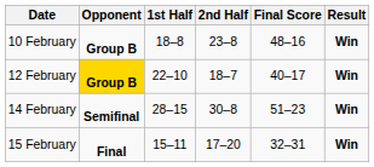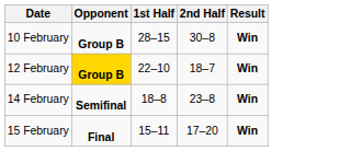 <table class="wikitable" style="text-align:center;">
 <tr>
 <th>Date</th>
 <th>Opponent</th>
 <th>1st Half</th>
 <th>2nd Half</th>
-<th>Final Score</th>
 <th>Result</th>
 </tr>
 <tr>
 <td>10 February</td>
 <td><br><strong>Group B</strong></td>
-<td>18–8</td>
-<td>23–8</td>
-<td>48–16</td>
+<td>28–15</td>
+<td>30–8</td>
 <td><strong>Win</strong></td>
 </tr>
 <tr>
 <td>12 February</td>
 <td style="background: gold;"><br><strong>Group B</strong></td>
 <td>22–10</td>
 <td>18–7</td>
-<td>40–17</td>
 <td><strong>Win</strong></td>
 </tr>
 <tr>
 <td>14 February</td>
 <td><br><strong>Semifinal</strong></td>
-<td>28–15</td>
-<td>30–8</td>
-<td>51–23</td>
+<td>18–8</td>
+<td>23–8</td>
 <td><strong>Win</strong></td>
 </tr>
 <tr>
 <td>15 February</td>
 <td><br><strong>Final</strong></td>
 <td>15–11</td>
 <td>17–20</td>
-<td>32–31</td>
 <td><strong>Win</strong><br></td>
 </tr>
 </table>
